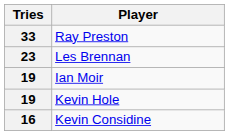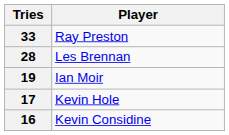 <table class="wikitable" style="text-align:left;">
 <tr>
 <th width=50>Tries</th>
 <th width=200>Player</th>
 </tr>
 <tr>
 <th>33</th>
 <td> <a href='#'>Ray Preston</a></td>
 </tr>
 <tr>
-<th>23</th>
+<th>28</th>
 <td> <a href='#'>Les Brennan</a></td>
 </tr>
 <tr>
 <th>19</th>
 <td> <a href='#'>Ian Moir</a></td>
 </tr>
 <tr>
-<th>19</th>
+<th>17</th>
 <td> <a href='#'>Kevin Hole</a></td>
 </tr>
 <tr>
 <th>16</th>
 <td> <a href='#'>Kevin Considine</a></td>
 </tr>
 </table>
